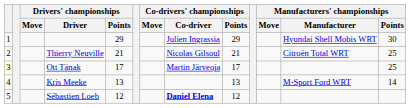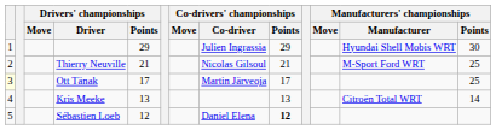 <table class="wikitable" style="font-size:85%;">
 <tr>
 <th rowspan="2"></th>
 <th rowspan="7" style="width:5px;"></th>
 <th colspan="3">Drivers' championships</th>
 <th rowspan="7" style="width:5px;"></th>
 <th colspan="3">Co-drivers' championships</th>
 <th rowspan="7" style="width:5px;"></th>
 <th colspan="3">Manufacturers' championships</th>
 </tr>
 <tr>
 <th>Move</th>
 <th>Driver</th>
 <th>Points</th>
 <th>Move</th>
 <th>Co-driver</th>
 <th>Points</th>
 <th>Move</th>
 <th>Manufacturer</th>
 <th>Points</th>
 </tr>
 <tr>
 <td align="center">1</td>
 <td></td>
 <td></td>
 <td align="center">29</td>
 <td></td>
 <td><a href='#'>Julien Ingrassia</a></td>
 <td align="center">29</td>
 <td></td>
 <td><a href='#'>Hyundai Shell Mobis WRT</a></td>
 <td align="center">30</td>
 </tr>
 <tr>
 <td align="center">2</td>
 <td></td>
 <td><a href='#'>Thierry Neuville</a></td>
 <td align="center">21</td>
 <td></td>
 <td><a href='#'>Nicolas Gilsoul</a></td>
 <td align="center">21</td>
 <td></td>
-<td><a href='#'>Citroën Total WRT</a></td>
+<td><a href='#'>M-Sport Ford WRT</a></td>
 <td align="center">25</td>
 </tr>
 <tr>
 <td align="center" style="background: lightyellow;">3</td>
 <td></td>
 <td><a href='#'>Ott Tänak</a></td>
 <td align="center">17</td>
 <td></td>
 <td><a href='#'>Martin Järveoja</a></td>
 <td align="center">17</td>
 <td></td>
 <td></td>
 <td align="center">25</td>
 </tr>
 <tr>
 <td align="center">4</td>
 <td></td>
 <td><a href='#'>Kris Meeke</a></td>
 <td align="center">13</td>
 <td></td>
 <td></td>
 <td align="center">13</td>
 <td></td>
-<td><a href='#'>M-Sport Ford WRT</a></td>
+<td><a href='#'>Citroën Total WRT</a></td>
 <td align="center">14</td>
 </tr>
 <tr>
 <td align="center">5</td>
 <td></td>
 <td><a href='#'>Sébastien Loeb</a></td>
 <td align="center">12</td>
 <td></td>
-<td><strong><a href='#'>Daniel Elena</a></strong></td>
-<td align="center">12</td>
+<td><a href='#'>Daniel Elena</a></td>
+<td align="center"><strong>12</strong></td>
 <td></td>
 <td></td>
 <td></td>
 </tr>
 </table>
